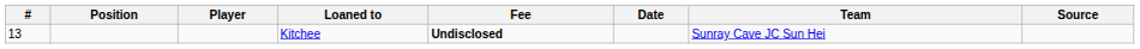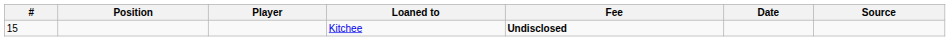 <table class="wikitable sortable" style="width:90%; text-align:center; font-size:95%; text-align:left;">
 <tr>
 <th><strong>#</strong></th>
 <th><strong>Position </strong></th>
 <th><strong>Player </strong></th>
 <th><strong>Loaned to</strong></th>
 <th><strong>Fee </strong></th>
 <th><strong>Date </strong></th>
-<th><strong>Team</strong></th>
 <th><strong>Source</strong></th>
 </tr>
 <tr>
-<td>13</td>
+<td>15</td>
 <td></td>
 <td></td>
 <td><a href='#'>Kitchee</a></td>
 <td><strong>Undisclosed</strong></td>
 <td></td>
-<td><a href='#'>Sunray Cave JC Sun Hei</a></td>
 <td></td>
 </tr>
 </table>
